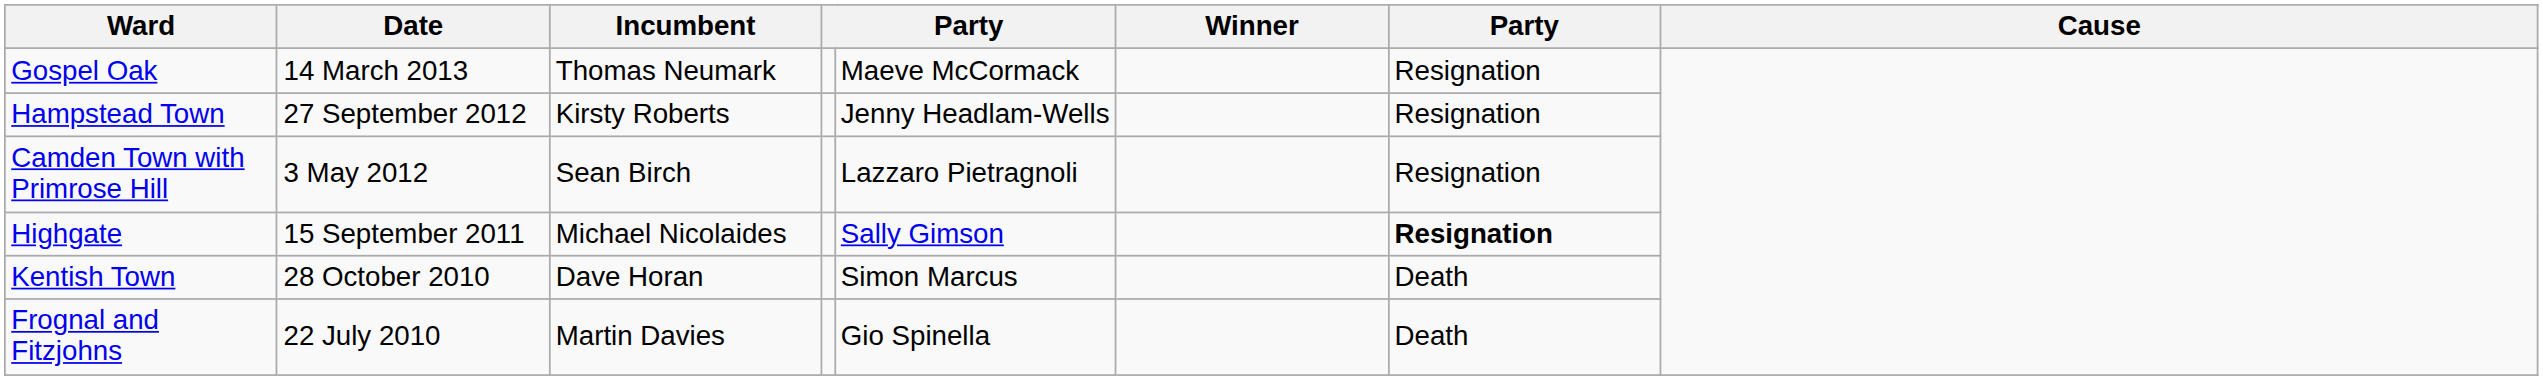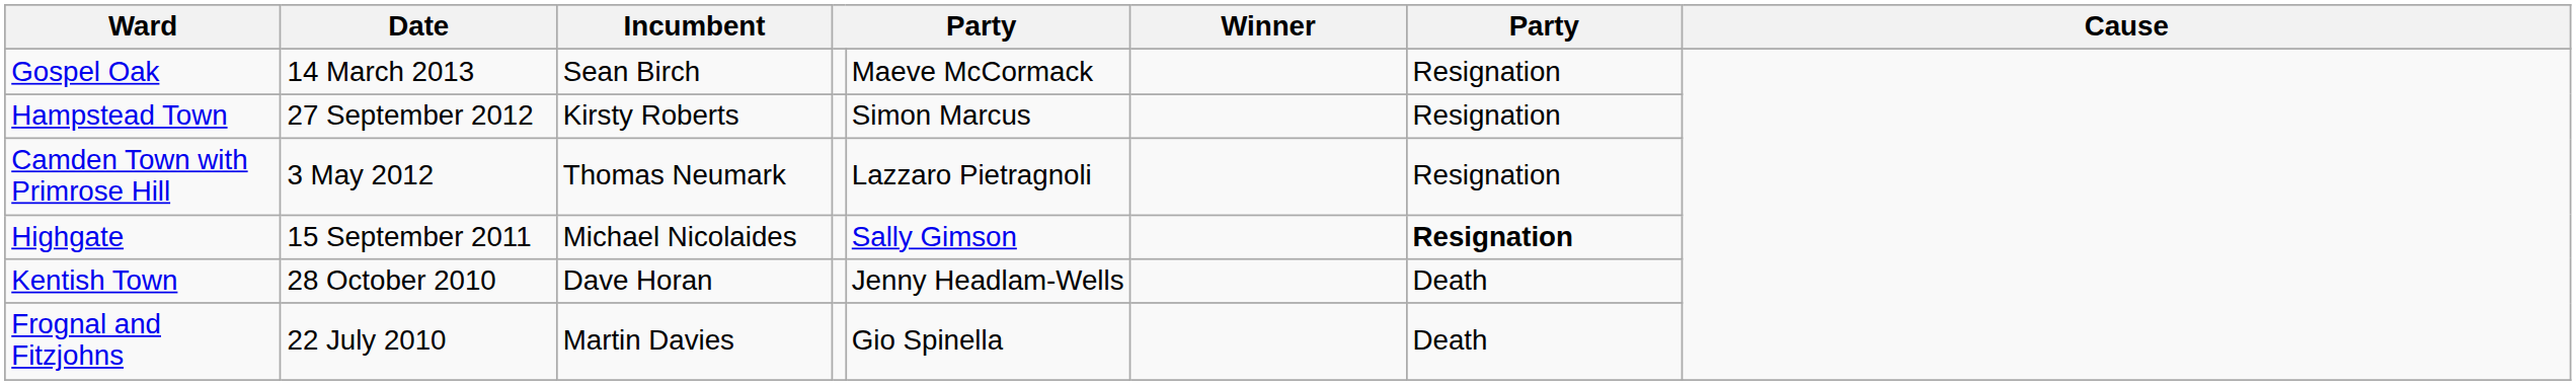 <table class="wikitable">
 <tr>
 <th scope="col" style="width:150px">Ward</th>
 <th scope="col" style="width:150px">Date</th>
 <th scope="col" style="width:150px">Incumbent</th>
 <th scope="col" colspan="2" style="width:150px">Party</th>
 <th scope="col" style="width:150px">Winner</th>
 <th scope="col" colspan="2" style="width:150px">Party</th>
 <th scope="col" style="width:500px">Cause</th>
 </tr>
 <tr>
 <td><a href='#'>Gospel Oak</a></td>
 <td>14 March 2013</td>
-<td>Thomas Neumark</td>
+<td>Sean Birch</td>
 <td></td>
 <td>Maeve McCormack</td>
 <td></td>
 <td>Resignation</td>
 </tr>
 <tr>
 <td><a href='#'>Hampstead Town</a></td>
 <td>27 September 2012</td>
 <td>Kirsty Roberts</td>
 <td></td>
-<td>Jenny Headlam-Wells</td>
+<td>Simon Marcus</td>
 <td></td>
 <td>Resignation</td>
 </tr>
 <tr>
 <td><a href='#'>Camden Town with Primrose Hill</a></td>
 <td>3 May 2012</td>
-<td>Sean Birch</td>
+<td>Thomas Neumark</td>
 <td></td>
 <td>Lazzaro Pietragnoli</td>
 <td></td>
 <td>Resignation</td>
 </tr>
 <tr>
 <td><a href='#'>Highgate</a></td>
 <td>15 September 2011</td>
 <td>Michael Nicolaides</td>
 <td></td>
 <td><a href='#'>Sally Gimson</a></td>
 <td></td>
 <td><strong>Resignation</strong></td>
 </tr>
 <tr>
 <td><a href='#'>Kentish Town</a></td>
 <td>28 October 2010</td>
 <td>Dave Horan</td>
 <td></td>
-<td>Simon Marcus</td>
+<td>Jenny Headlam-Wells</td>
 <td></td>
 <td>Death</td>
 </tr>
 <tr>
 <td><a href='#'>Frognal and Fitzjohns</a></td>
 <td>22 July 2010</td>
 <td>Martin Davies</td>
 <td></td>
 <td>Gio Spinella</td>
 <td></td>
 <td>Death</td>
 </tr>
 </table>
